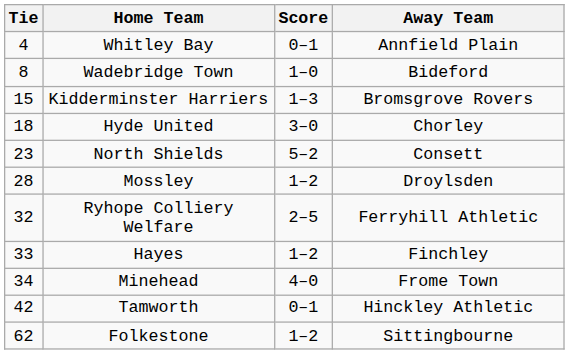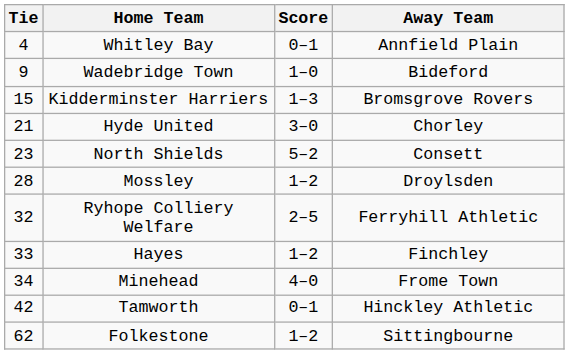 <table class="wikitable" style="text-align:center;">
 <tr>
 <th width=20>Tie</th>
 <th width=175>Home Team</th>
 <th width=20>Score</th>
 <th width=175>Away Team</th>
 </tr>
 <tr>
 <td>4</td>
 <td>Whitley Bay</td>
 <td>0–1</td>
 <td>Annfield Plain</td>
 </tr>
 <tr>
-<td>8</td>
+<td>9</td>
 <td>Wadebridge Town</td>
 <td>1–0</td>
 <td>Bideford</td>
 </tr>
 <tr>
 <td>15</td>
 <td>Kidderminster Harriers</td>
 <td>1–3</td>
 <td>Bromsgrove Rovers</td>
 </tr>
 <tr>
-<td>18</td>
+<td>21</td>
 <td>Hyde United</td>
 <td>3–0</td>
 <td>Chorley</td>
 </tr>
 <tr>
 <td>23</td>
 <td>North Shields</td>
 <td>5–2</td>
 <td>Consett</td>
 </tr>
 <tr>
 <td>28</td>
 <td>Mossley</td>
 <td>1–2</td>
 <td>Droylsden</td>
 </tr>
 <tr>
 <td>32</td>
 <td>Ryhope Colliery Welfare</td>
 <td>2–5</td>
 <td>Ferryhill Athletic</td>
 </tr>
 <tr>
 <td>33</td>
 <td>Hayes</td>
 <td>1–2</td>
 <td>Finchley</td>
 </tr>
 <tr>
 <td>34</td>
 <td>Minehead</td>
 <td>4–0</td>
 <td>Frome Town</td>
 </tr>
 <tr>
 <td>42</td>
 <td>Tamworth</td>
 <td>0–1</td>
 <td>Hinckley Athletic</td>
 </tr>
 <tr>
 <td>62</td>
 <td>Folkestone</td>
 <td>1–2</td>
 <td>Sittingbourne</td>
 </tr>
 </table>
